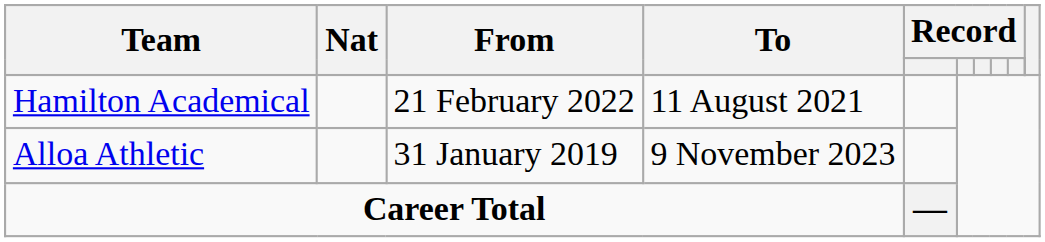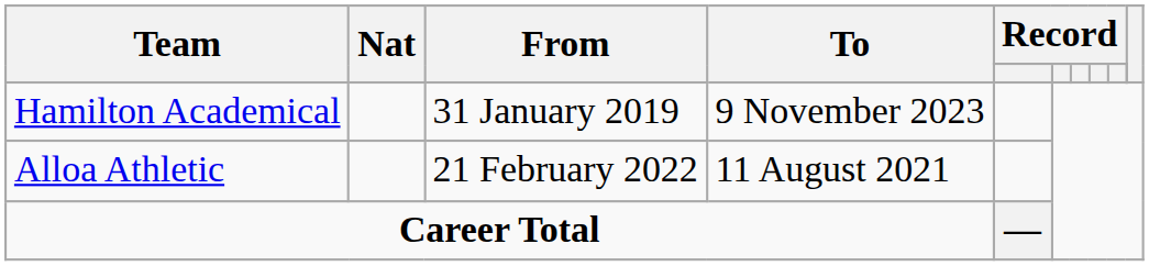 <table class="wikitable" style="text-align: center">
 <tr>
 <th rowspan="2">Team</th>
 <th rowspan="2">Nat</th>
 <th rowspan="2">From</th>
 <th rowspan="2">To</th>
 <th colspan="8">Record</th>
 <th rowspan=2></th>
 </tr>
 <tr>
 <th></th>
 <th></th>
 <th></th>
 <th></th>
 <th></th>
 </tr>
 <tr>
 <td align="left"><a href='#'>Hamilton Academical</a></td>
 <td></td>
-<td align=left>21 February 2022</td>
-<td align=left>11 August 2021<br></td>
+<td align=left>31 January 2019</td>
+<td align=left>9 November 2023<br></td>
 <td></td>
 </tr>
 <tr>
 <td align="left"><a href='#'>Alloa Athletic</a></td>
 <td></td>
-<td align=left>31 January 2019</td>
-<td align=left>9 November 2023<br></td>
+<td align=left>21 February 2022</td>
+<td align=left>11 August 2021<br></td>
 <td></td>
 </tr>
 <tr>
 <td colspan=4><strong>Career Total</strong><br></td>
 <th>—</th>
 </tr>
 </table>
